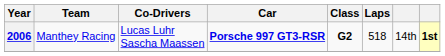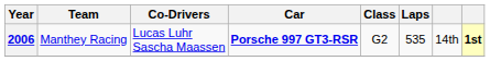 <table class="wikitable" style="text-align:center; font-size:90%">
 <tr>
 <th>Year</th>
 <th>Team</th>
 <th>Co-Drivers</th>
 <th>Car</th>
 <th>Class</th>
 <th>Laps</th>
 <th></th>
 <th></th>
 </tr>
 <tr>
 <th><a href='#'>2006</a></th>
 <td align="left"> <a href='#'>Manthey Racing</a></td>
 <td align="left"> <a href='#'>Lucas Luhr</a><br> <a href='#'>Sascha Maassen</a></td>
 <td align="left"><strong><a href='#'>Porsche 997 GT3-RSR</a></strong></td>
-<td><strong>G2</strong></td>
-<td>518</td>
+<td>G2</td>
+<td>535</td>
 <td>14th</td>
 <th style="background:#FFFFBF;">1st</th>
 </tr>
 <tr>
 </tr>
 </table>
